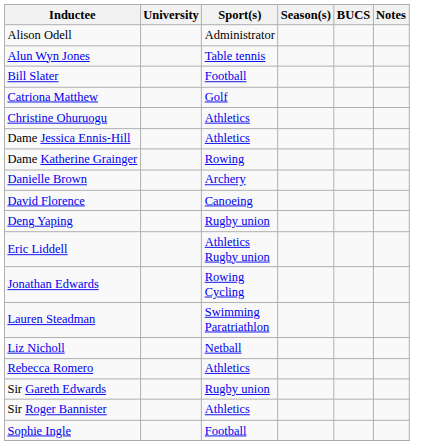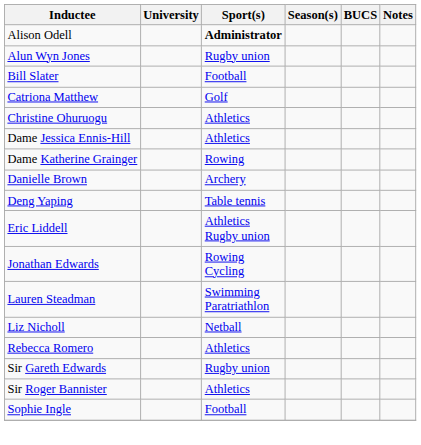 <table class="wikitable"  style="font-size:85%; text-align:left;">
 <tr>
 <th>Inductee</th>
 <th>University</th>
 <th>Sport(s)</th>
 <th>Season(s)</th>
 <th>BUCS</th>
 <th>Notes</th>
 </tr>
 <tr>
 <td nowrap> Alison Odell </td>
 <td nowrap><br></td>
-<td nowrap>Administrator</td>
+<td nowrap><strong>Administrator</strong></td>
 <td></td>
 <td></td>
 <td></td>
 </tr>
 <tr>
 <td nowrap> <a href='#'>Alun Wyn Jones</a> </td>
 <td nowrap></td>
-<td nowrap><a href='#'>Table tennis</a></td>
+<td nowrap><a href='#'>Rugby union</a></td>
 <td></td>
 <td></td>
 <td></td>
 </tr>
 <tr>
 <td nowrap> <a href='#'>Bill Slater</a> </td>
 <td nowrap></td>
 <td nowrap><a href='#'>Football</a></td>
 <td></td>
 <td></td>
 <td></td>
 </tr>
 <tr>
 <td nowrap> <a href='#'>Catriona Matthew</a> </td>
 <td nowrap></td>
 <td nowrap><a href='#'>Golf</a></td>
 <td></td>
 <td></td>
 <td></td>
 </tr>
 <tr>
 <td nowrap> <a href='#'>Christine Ohuruogu</a> </td>
 <td nowrap></td>
 <td nowrap><a href='#'>Athletics</a></td>
 <td></td>
 <td></td>
 <td></td>
 </tr>
 <tr>
 <td nowrap> Dame <a href='#'>Jessica Ennis-Hill</a> </td>
 <td nowrap></td>
 <td nowrap><a href='#'>Athletics</a></td>
 <td></td>
 <td></td>
 <td></td>
 </tr>
 <tr>
 <td nowrap> Dame <a href='#'>Katherine Grainger</a> </td>
 <td nowrap></td>
 <td nowrap><a href='#'>Rowing</a></td>
 <td></td>
 <td></td>
 <td></td>
 </tr>
 <tr>
 <td nowrap> <a href='#'>Danielle Brown</a> </td>
 <td nowrap></td>
 <td nowrap><a href='#'>Archery</a></td>
 <td></td>
 <td></td>
 <td></td>
 </tr>
 <tr>
-<td nowrap> <a href='#'>David Florence</a></td>
-<td nowrap></td>
-<td nowrap><a href='#'>Canoeing</a></td>
-<td></td>
-<td></td>
-<td></td>
-</tr>
-<tr>
 <td nowrap> <a href='#'>Deng Yaping</a></td>
 <td nowrap></td>
-<td nowrap><a href='#'>Rugby union</a></td>
+<td nowrap><a href='#'>Table tennis</a></td>
 <td></td>
 <td></td>
 <td></td>
 </tr>
 <tr>
 <td nowrap> <a href='#'>Eric Liddell</a></td>
 <td nowrap></td>
 <td nowrap><a href='#'>Athletics</a><br><a href='#'>Rugby union</a></td>
 <td></td>
 <td></td>
 <td></td>
 </tr>
 <tr>
 <td nowrap> <a href='#'>Jonathan Edwards</a> </td>
 <td nowrap></td>
 <td nowrap><a href='#'>Rowing</a><br><a href='#'>Cycling</a></td>
 <td></td>
 <td></td>
 <td></td>
 </tr>
 <tr>
 <td nowrap> <a href='#'>Lauren Steadman</a> </td>
 <td nowrap></td>
 <td nowrap><a href='#'>Swimming</a><br><a href='#'>Paratriathlon</a></td>
 <td></td>
 <td></td>
 <td></td>
 </tr>
 <tr>
 <td nowrap> <a href='#'>Liz Nicholl</a> </td>
 <td nowrap></td>
 <td nowrap><a href='#'>Netball</a></td>
 <td></td>
 <td></td>
 <td></td>
 </tr>
 <tr>
 <td nowrap> <a href='#'>Rebecca Romero</a> </td>
 <td nowrap></td>
 <td nowrap><a href='#'>Athletics</a></td>
 <td></td>
 <td></td>
 <td></td>
 </tr>
 <tr>
 <td nowrap> Sir <a href='#'>Gareth Edwards</a> </td>
 <td nowrap></td>
 <td nowrap><a href='#'>Rugby union</a></td>
 <td></td>
 <td></td>
 <td></td>
 </tr>
 <tr>
 <td nowrap> Sir <a href='#'>Roger Bannister</a> </td>
 <td nowrap></td>
 <td nowrap><a href='#'>Athletics</a></td>
 <td></td>
 <td></td>
 <td></td>
 </tr>
 <tr>
 <td nowrap> <a href='#'>Sophie Ingle</a> </td>
 <td nowrap></td>
 <td nowrap><a href='#'>Football</a></td>
 <td></td>
 <td></td>
 <td></td>
 </tr>
 <tr>
 </tr>
 </table>
